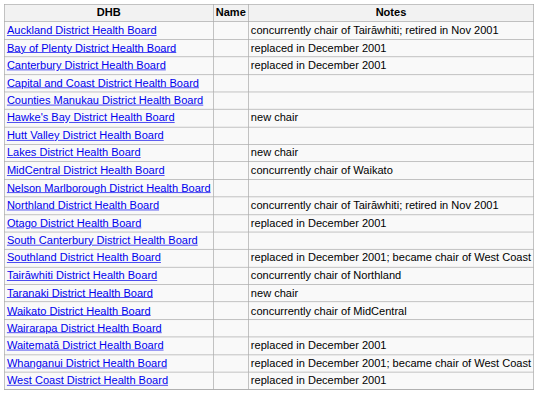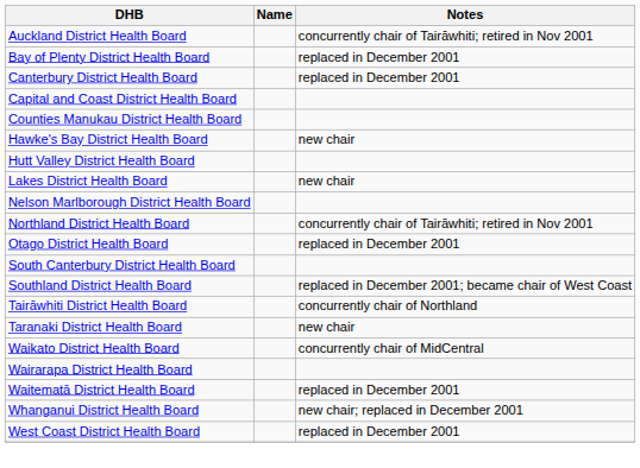 <table class="wikitable sortable">
 <tr>
 <th>DHB</th>
 <th>Name</th>
 <th>Notes</th>
 </tr>
 <tr>
 <td><a href='#'>Auckland District Health Board</a></td>
 <td></td>
 <td>concurrently chair of Tairāwhiti; retired in Nov 2001</td>
 </tr>
 <tr>
 <td><a href='#'>Bay of Plenty District Health Board</a></td>
 <td></td>
 <td>replaced in December 2001</td>
 </tr>
 <tr>
 <td><a href='#'>Canterbury District Health Board</a></td>
 <td></td>
 <td>replaced in December 2001</td>
 </tr>
 <tr>
 <td><a href='#'>Capital and Coast District Health Board</a></td>
 <td></td>
 <td></td>
 </tr>
 <tr>
 <td><a href='#'>Counties Manukau District Health Board</a></td>
 <td></td>
 <td></td>
 </tr>
 <tr>
 <td><a href='#'>Hawke's Bay District Health Board</a></td>
 <td></td>
 <td>new chair</td>
 </tr>
 <tr>
 <td><a href='#'>Hutt Valley District Health Board</a></td>
 <td></td>
 <td></td>
 </tr>
 <tr>
 <td><a href='#'>Lakes District Health Board</a></td>
 <td></td>
 <td>new chair</td>
-</tr>
-<tr>
-<td><a href='#'>MidCentral District Health Board</a></td>
-<td></td>
-<td>concurrently chair of Waikato</td>
 </tr>
 <tr>
 <td><a href='#'>Nelson Marlborough District Health Board</a></td>
 <td></td>
 <td></td>
 </tr>
 <tr>
 <td><a href='#'>Northland District Health Board</a></td>
 <td></td>
 <td>concurrently chair of Tairāwhiti; retired in Nov 2001</td>
 </tr>
 <tr>
 <td><a href='#'>Otago District Health Board</a></td>
 <td></td>
 <td>replaced in December 2001</td>
 </tr>
 <tr>
 <td><a href='#'>South Canterbury District Health Board</a></td>
 <td></td>
 <td></td>
 </tr>
 <tr>
 <td><a href='#'>Southland District Health Board</a></td>
 <td></td>
 <td>replaced in December 2001; became chair of West Coast</td>
 </tr>
 <tr>
 <td><a href='#'>Tairāwhiti District Health Board</a></td>
 <td></td>
 <td>concurrently chair of Northland</td>
 </tr>
 <tr>
 <td><a href='#'>Taranaki District Health Board</a></td>
 <td></td>
 <td>new chair</td>
 </tr>
 <tr>
 <td><a href='#'>Waikato District Health Board</a></td>
 <td></td>
 <td>concurrently chair of MidCentral</td>
 </tr>
 <tr>
 <td><a href='#'>Wairarapa District Health Board</a></td>
 <td></td>
 <td></td>
 </tr>
 <tr>
 <td><a href='#'>Waitematā District Health Board</a></td>
 <td></td>
 <td>replaced in December 2001</td>
 </tr>
 <tr>
 <td><a href='#'>Whanganui District Health Board</a></td>
 <td></td>
-<td>replaced in December 2001; became chair of West Coast</td>
+<td>new chair; replaced in December 2001</td>
 </tr>
 <tr>
 <td><a href='#'>West Coast District Health Board</a></td>
 <td></td>
 <td>replaced in December 2001</td>
 </tr>
 <tr>
 </tr>
 </table>
